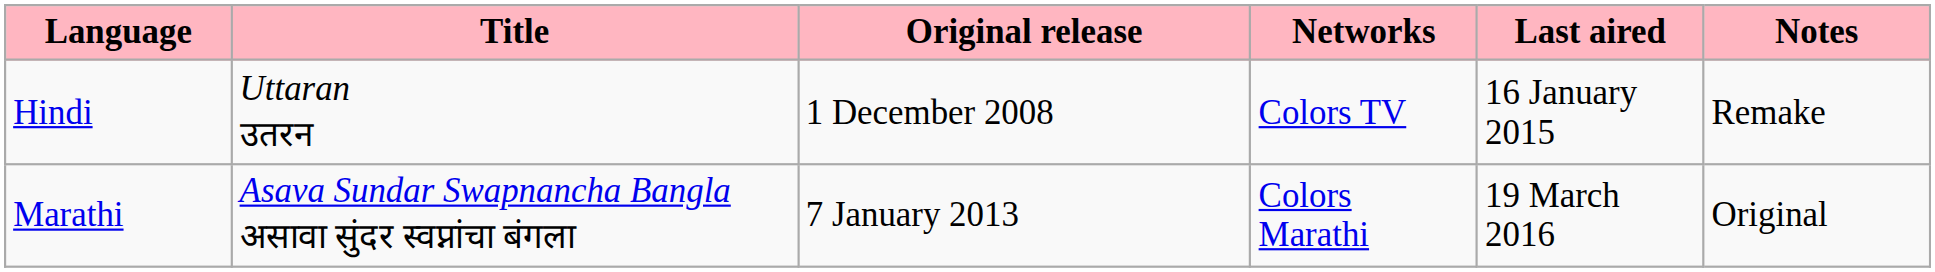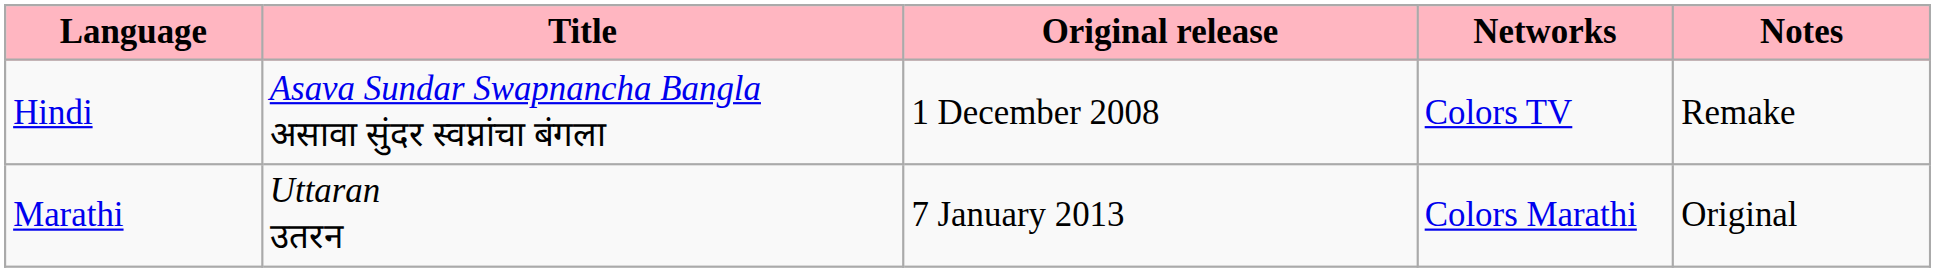 <table class="wikitable" style="width: 100%; margin-right: 0%">
 <tr style="color:black">
 <th style="background:lightpink; width:10%;">Language</th>
 <th style="background:lightpink; width:25%;">Title</th>
 <th style="background:lightpink; width:20%;">Original release</th>
 <th style="background:lightpink; width:10%;">Networks</th>
-<th style="background:lightpink; width:10%;">Last aired</th>
 <th style="background:lightpink; width:10%;">Notes</th>
 </tr>
 <tr>
 <td><a href='#'>Hindi</a></td>
-<td><em>Uttaran</em><br>उतरन</td>
+<td><em><a href='#'>Asava Sundar Swapnancha Bangla</a></em><br> असावा सुंदर स्वप्नांचा बंगला</td>
 <td>1 December 2008</td>
 <td><a href='#'>Colors TV</a></td>
-<td>16 January 2015</td>
 <td>Remake</td>
 </tr>
 <tr>
 <td><a href='#'>Marathi</a></td>
-<td><em><a href='#'>Asava Sundar Swapnancha Bangla</a></em><br> असावा सुंदर स्वप्नांचा बंगला</td>
+<td><em>Uttaran</em><br>उतरन</td>
 <td>7 January 2013</td>
 <td><a href='#'>Colors Marathi</a></td>
-<td>19 March 2016</td>
 <td>Original</td>
 </tr>
 </table>
